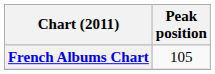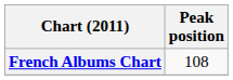 <table class="wikitable sortable plainrowheaders" border="1">
 <tr>
 <th scope="col">Chart (2011)</th>
 <th scope="col">Peak<br>position</th>
 </tr>
 <tr>
 <th scope="row"><a href='#'>French Albums Chart</a></th>
-<td align="center">105</td>
+<td align="center">108</td>
 </tr>
 <tr>
 </tr>
 </table>
